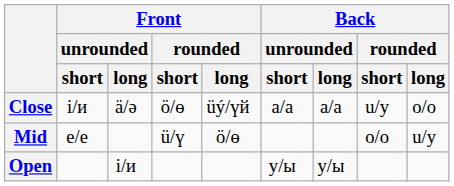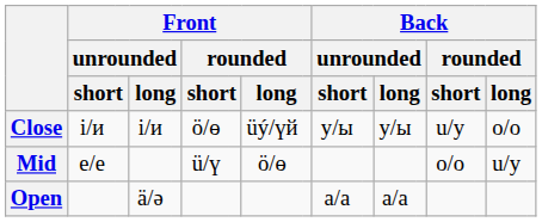 <table class="wikitable" style="text-align:center;">
 <tr>
 <th rowspan=3></th>
 <th colspan=8><a href='#'>Front</a></th>
 <th colspan=8><a href='#'>Back</a></th>
 </tr>
 <tr>
 <th colspan=4>unrounded</th>
 <th colspan=4>rounded</th>
 <th colspan=4>unrounded</th>
 <th colspan=4>rounded</th>
 </tr>
 <tr>
 <th colspan=2>short</th>
 <th colspan=2>long</th>
 <th colspan=2>short</th>
 <th colspan=2>long</th>
 <th colspan=2>short</th>
 <th colspan=2>long</th>
 <th colspan=2>short</th>
 <th colspan=2>long</th>
 </tr>
 <tr>
 <th><a href='#'>Close</a></th>
 <td style="border-right:0">i/и</td>
 <td style="border-left:0"></td>
-<td style="border-right:0">ä/ә</td>
+<td style="border-right:0">i/и</td>
 <td style="border-left:0"></td>
 <td style="border-right:0">ö/ө</td>
 <td style="border-left:0"></td>
 <td style="border-right:0">üý/үй</td>
 <td style="border-left:0"></td>
-<td style="border-right:0">a/а</td>
+<td style="border-right:0">y/ы</td>
 <td style="border-left:0"></td>
-<td style="border-right:0">a/а</td>
+<td style="border-right:0">y/ы</td>
 <td style="border-left:0"></td>
 <td style="border-right:0">u/у</td>
 <td style="border-left:0"></td>
 <td style="border-right:0">o/о</td>
 <td style="border-left:0"></td>
 </tr>
 <tr>
 <th><a href='#'>Mid</a></th>
 <td style="border-right:0">e/е</td>
 <td style="border-left:0"></td>
 <td colspan=2></td>
 <td style="border-right:0">ü/ү</td>
 <td style="border-left:0"></td>
 <td style="border-right:0">ö/ө</td>
 <td style="border-left:0"></td>
 <td colspan=2></td>
 <td colspan=2></td>
 <td style="border-right:0">o/о</td>
 <td style="border-left:0"></td>
 <td style="border-right:0">u/у</td>
 <td style="border-left:0"></td>
 </tr>
 <tr>
 <th><a href='#'>Open</a></th>
 <td colspan=2></td>
-<td style="border-right:0">i/и</td>
+<td style="border-right:0">ä/ә</td>
 <td style="border-left:0"></td>
 <td colspan=2></td>
 <td colspan=2></td>
-<td style="border-right:0">y/ы</td>
+<td style="border-right:0">a/а</td>
 <td style="border-left:0"></td>
-<td style="border-right:0">y/ы</td>
+<td style="border-right:0">a/а</td>
 <td style="border-left:0"></td>
 <td colspan=2></td>
 <td colspan=2></td>
 </tr>
 </table>
